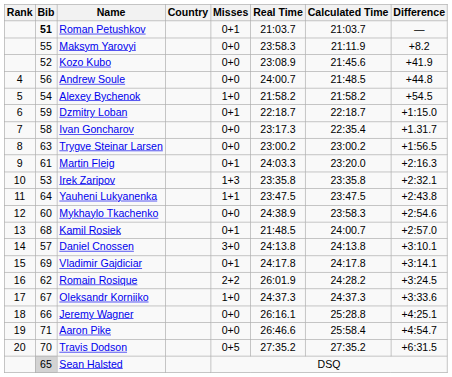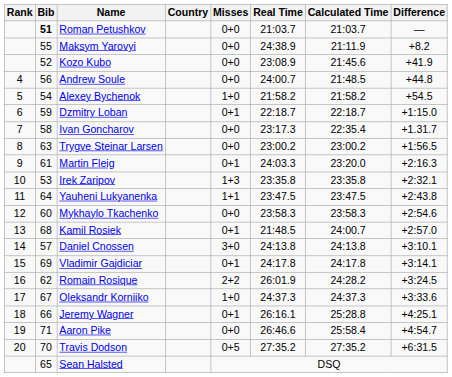 <table class="wikitable sortable" style="text-align:center">
 <tr>
 <th>Rank</th>
 <th>Bib</th>
 <th>Name</th>
 <th>Country</th>
 <th>Misses</th>
 <th>Real Time</th>
 <th>Calculated Time</th>
 <th>Difference</th>
 </tr>
 <tr>
 <td></td>
 <td><strong>51</strong></td>
 <td align=left><a href='#'>Roman Petushkov</a></td>
 <td align=left></td>
-<td>0+1</td>
+<td>0+0</td>
 <td>21:03.7</td>
 <td>21:03.7</td>
 <td>—</td>
 </tr>
 <tr>
 <td></td>
 <td>55</td>
 <td align=left><a href='#'>Maksym Yarovyi</a></td>
 <td align=left></td>
 <td>0+0</td>
-<td>23:58.3</td>
+<td>24:38.9</td>
 <td>21:11.9</td>
 <td>+8.2</td>
 </tr>
 <tr>
 <td></td>
 <td>52</td>
 <td align=left><a href='#'>Kozo Kubo</a></td>
 <td align=left></td>
 <td>0+0</td>
 <td>23:08.9</td>
 <td>21:45.6</td>
 <td>+41.9</td>
 </tr>
 <tr>
 <td>4</td>
 <td>56</td>
 <td align=left><a href='#'>Andrew Soule</a></td>
 <td align=left></td>
 <td>0+0</td>
 <td>24:00.7</td>
 <td>21:48.5</td>
 <td>+44.8</td>
 </tr>
 <tr>
 <td>5</td>
 <td>54</td>
 <td align=left><a href='#'>Alexey Bychenok</a></td>
 <td align=left></td>
 <td>1+0</td>
 <td>21:58.2</td>
 <td>21:58.2</td>
 <td>+54.5</td>
 </tr>
 <tr>
 <td>6</td>
 <td>59</td>
 <td align=left><a href='#'>Dzmitry Loban</a></td>
 <td align=left></td>
 <td>0+1</td>
 <td>22:18.7</td>
 <td>22:18.7</td>
 <td>+1:15.0</td>
 </tr>
 <tr>
 <td>7</td>
 <td>58</td>
 <td align=left><a href='#'>Ivan Goncharov</a></td>
 <td align=left></td>
 <td>0+0</td>
 <td>23:17.3</td>
 <td>22:35.4</td>
 <td>+1.31.7</td>
 </tr>
 <tr>
 <td>8</td>
 <td>63</td>
 <td align=left><a href='#'>Trygve Steinar Larsen</a></td>
 <td align=left></td>
 <td>0+0</td>
 <td>23:00.2</td>
 <td>23:00.2</td>
 <td>+1:56.5</td>
 </tr>
 <tr>
 <td>9</td>
 <td>61</td>
 <td align=left><a href='#'>Martin Fleig</a></td>
 <td align=left></td>
 <td>0+1</td>
 <td>24:03.3</td>
 <td>23:20.0</td>
 <td>+2:16.3</td>
 </tr>
 <tr>
 <td>10</td>
 <td>53</td>
 <td align=left><a href='#'>Irek Zaripov</a></td>
 <td align=left></td>
 <td>1+3</td>
 <td>23:35.8</td>
 <td>23:35.8</td>
 <td>+2:32.1</td>
 </tr>
 <tr>
 <td>11</td>
 <td>64</td>
 <td align=left><a href='#'>Yauheni Lukyanenka</a></td>
 <td align=left></td>
 <td>1+1</td>
 <td>23:47.5</td>
 <td>23:47.5</td>
 <td>+2:43.8</td>
 </tr>
 <tr>
 <td>12</td>
 <td>60</td>
 <td align=left><a href='#'>Mykhaylo Tkachenko</a></td>
 <td align=left></td>
 <td>0+0</td>
-<td>24:38.9</td>
+<td>23:58.3</td>
 <td>23:58.3</td>
 <td>+2:54.6</td>
 </tr>
 <tr>
 <td>13</td>
 <td>68</td>
 <td align=left><a href='#'>Kamil Rosiek</a></td>
 <td align=left></td>
 <td>0+1</td>
 <td>21:48.5</td>
 <td>24:00.7</td>
 <td>+2:57.0</td>
 </tr>
 <tr>
 <td>14</td>
 <td>57</td>
 <td align=left><a href='#'>Daniel Cnossen</a></td>
 <td align=left></td>
 <td>3+0</td>
 <td>24:13.8</td>
 <td>24:13.8</td>
 <td>+3:10.1</td>
 </tr>
 <tr>
 <td>15</td>
 <td>69</td>
 <td align=left><a href='#'>Vladimir Gajdiciar</a></td>
 <td align=left></td>
 <td>0+1</td>
 <td>24:17.8</td>
 <td>24:17.8</td>
 <td>+3:14.1</td>
 </tr>
 <tr>
 <td>16</td>
 <td>62</td>
 <td align=left><a href='#'>Romain Rosique</a></td>
 <td align=left></td>
 <td>2+2</td>
 <td>26:01.9</td>
 <td>24:28.2</td>
 <td>+3:24.5</td>
 </tr>
 <tr>
 <td>17</td>
 <td>67</td>
 <td align=left><a href='#'>Oleksandr Korniiko</a></td>
 <td align=left></td>
 <td>1+0</td>
 <td>24:37.3</td>
 <td>24:37.3</td>
 <td>+3:33.6</td>
 </tr>
 <tr>
 <td>18</td>
 <td>66</td>
 <td align=left><a href='#'>Jeremy Wagner</a></td>
 <td align=left></td>
-<td>0+0</td>
+<td>0+1</td>
 <td>26:16.1</td>
 <td>25:28.8</td>
 <td>+4:25.1</td>
 </tr>
 <tr>
 <td>19</td>
 <td>71</td>
 <td align=left><a href='#'>Aaron Pike</a></td>
 <td align=left></td>
 <td>0+0</td>
 <td>26:46.6</td>
 <td>25:58.4</td>
 <td>+4:54.7</td>
 </tr>
 <tr>
 <td>20</td>
 <td>70</td>
 <td align=left><a href='#'>Travis Dodson</a></td>
 <td align=left></td>
 <td>0+5</td>
 <td>27:35.2</td>
 <td>27:35.2</td>
 <td>+6:31.5</td>
 </tr>
 <tr>
 <td></td>
-<td style="background: lightgrey;">65</td>
+<td>65</td>
 <td align=left><a href='#'>Sean Halsted</a></td>
 <td align=left></td>
 <td colspan=4>DSQ</td>
 </tr>
 </table>
